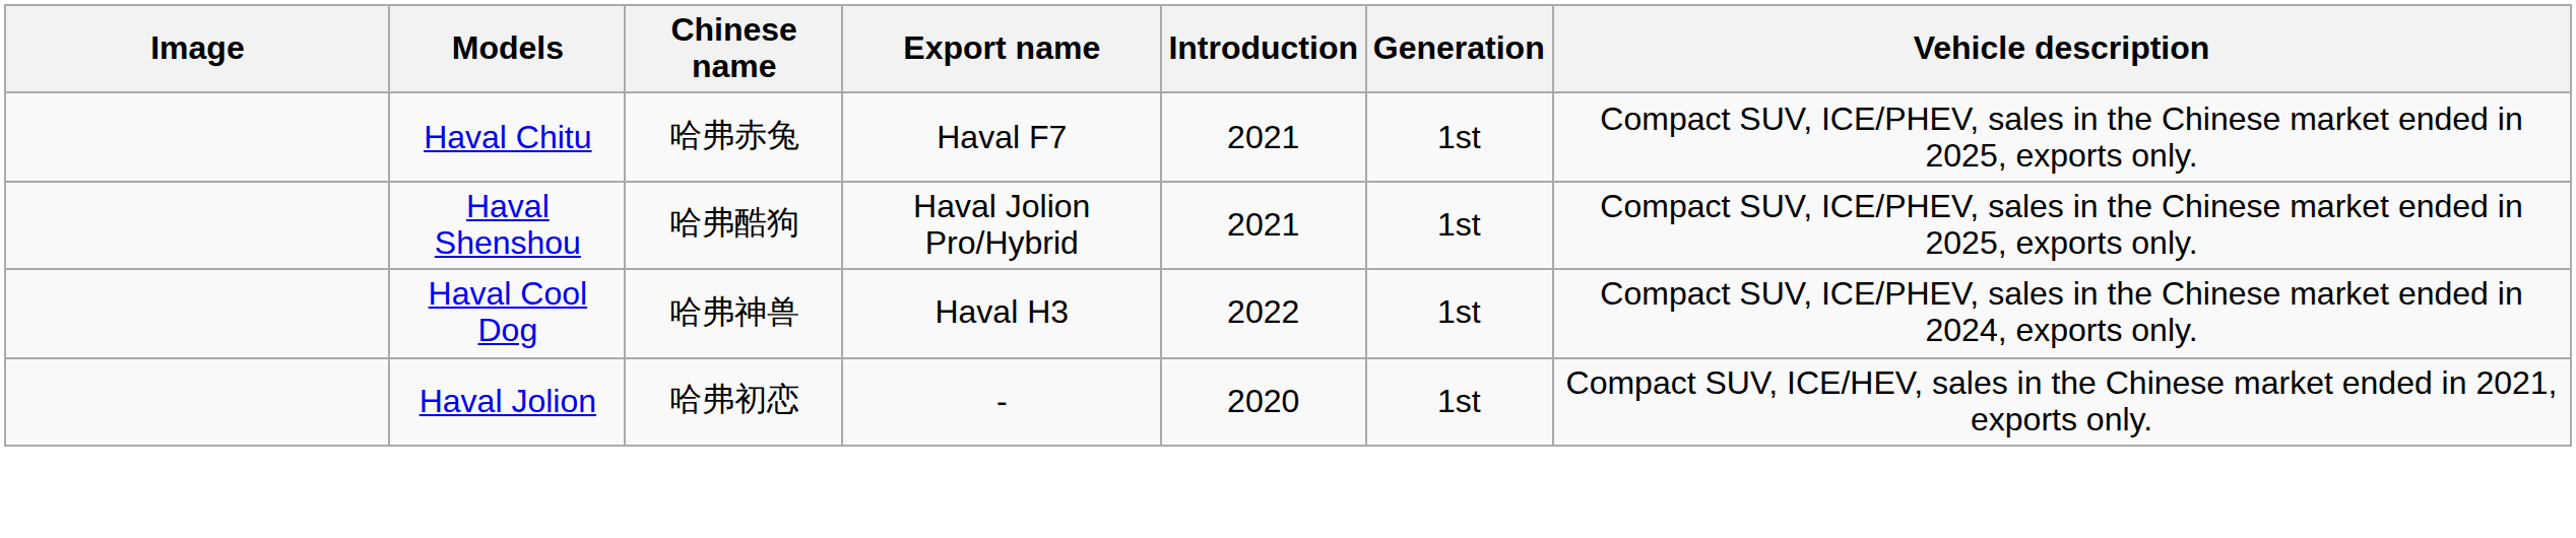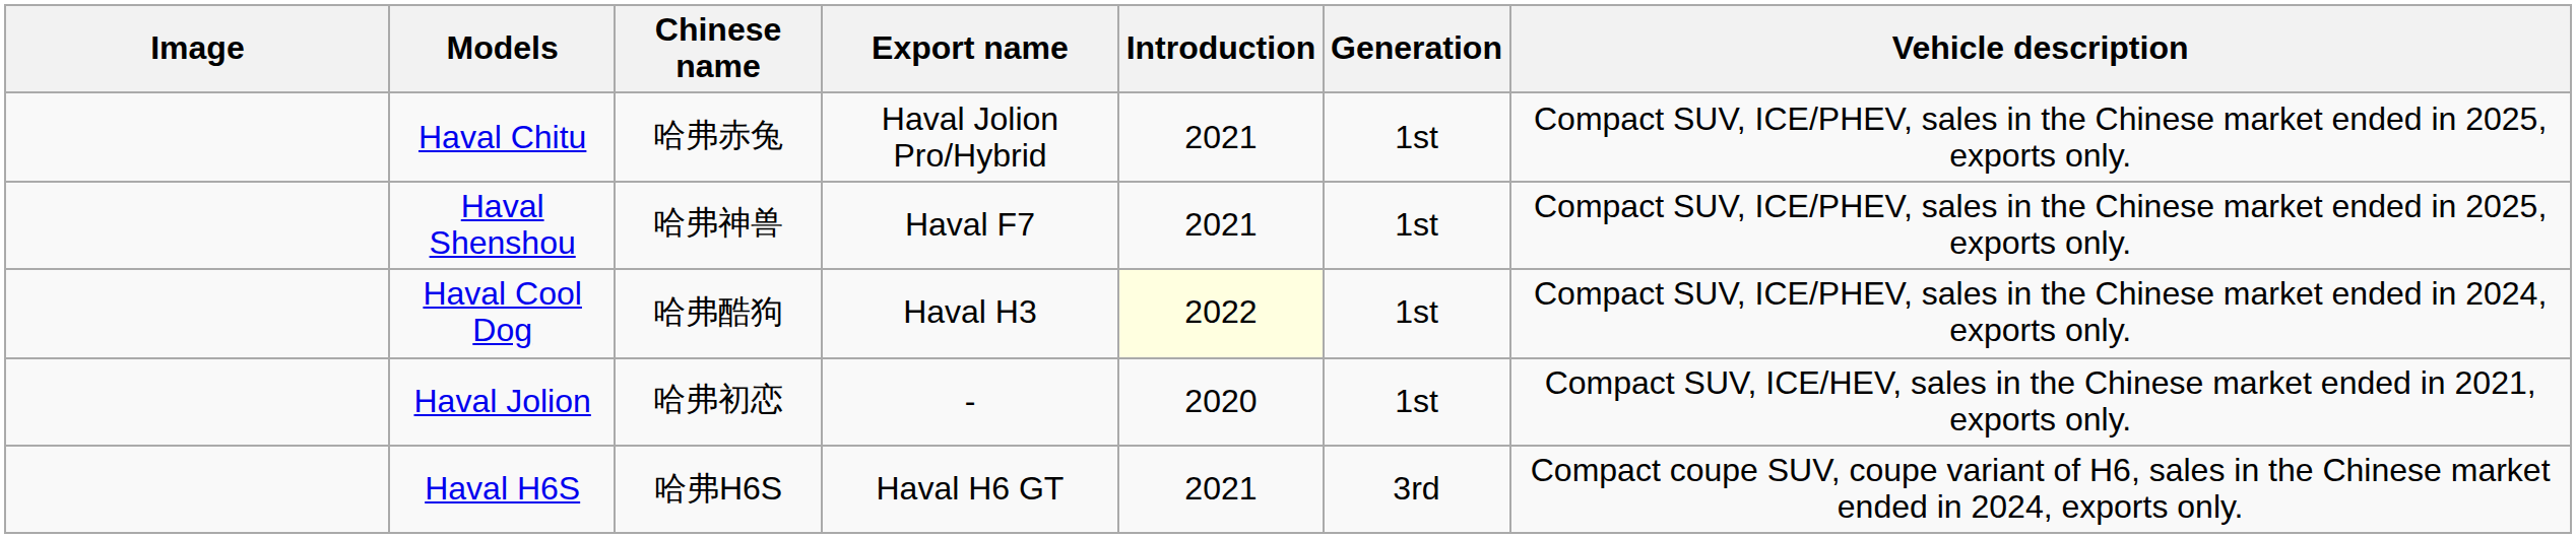 <table class="wikitable sortable" style="text-align: center; width: 100%">
 <tr>
 <th class="unsortable" width="15%">Image</th>
 <th>Models</th>
 <th>Chinese name</th>
 <th>Export name</th>
 <th>Introduction</th>
 <th class="unsortable">Generation</th>
 <th>Vehicle description</th>
 </tr>
 <tr>
 <td></td>
 <td><a href='#'>Haval Chitu</a></td>
 <td>哈弗赤兔</td>
+<td>Haval Jolion Pro/Hybrid</td>
+<td>2021</td>
+<td>1st</td>
+<td>Compact SUV, ICE/PHEV, sales in the Chinese market ended in 2025, exports only.</td>
+</tr>
+<tr>
+<td></td>
+<td><a href='#'>Haval Shenshou</a></td>
+<td>哈弗神兽</td>
 <td>Haval F7</td>
 <td>2021</td>
 <td>1st</td>
 <td>Compact SUV, ICE/PHEV, sales in the Chinese market ended in 2025, exports only.</td>
 </tr>
 <tr>
 <td></td>
-<td><a href='#'>Haval Shenshou</a></td>
+<td><a href='#'>Haval Cool Dog</a></td>
 <td>哈弗酷狗</td>
-<td>Haval Jolion Pro/Hybrid</td>
-<td>2021</td>
-<td>1st</td>
-<td>Compact SUV, ICE/PHEV, sales in the Chinese market ended in 2025, exports only.</td>
-</tr>
-<tr>
-<td></td>
-<td><a href='#'>Haval Cool Dog</a></td>
-<td>哈弗神兽</td>
 <td>Haval H3</td>
-<td>2022</td>
+<td style="background: lightyellow;">2022</td>
 <td>1st</td>
 <td>Compact SUV, ICE/PHEV, sales in the Chinese market ended in 2024, exports only.</td>
 </tr>
 <tr>
 <td></td>
 <td><a href='#'>Haval Jolion</a></td>
 <td>哈弗初恋</td>
 <td>-</td>
 <td>2020</td>
 <td>1st</td>
 <td>Compact SUV, ICE/HEV, sales in the Chinese market ended in 2021, exports only.</td>
 </tr>
+<tr>
+<td></td>
+<td><a href='#'>Haval H6S</a></td>
+<td>哈弗H6S</td>
+<td>Haval H6 GT</td>
+<td>2021</td>
+<td>3rd</td>
+<td>Compact coupe SUV, coupe variant of H6, sales in the Chinese market ended in 2024, exports only.</td>
+</tr>
 </table>
